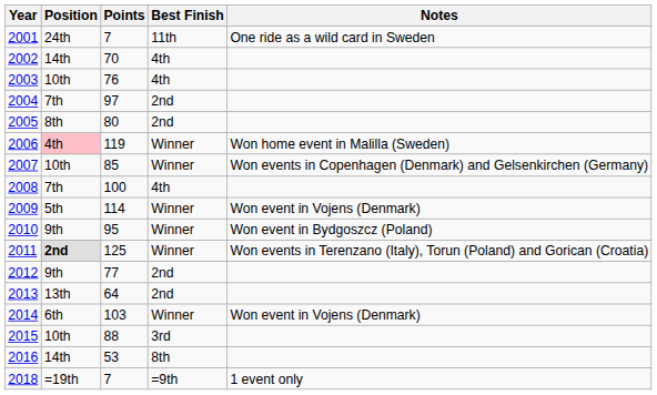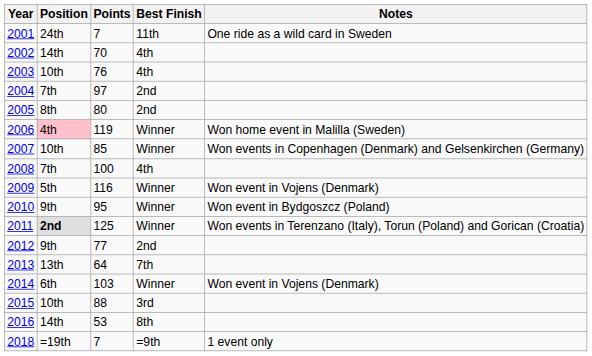 <table class="wikitable" style="font-size: 95%;">
 <tr>
 <th>Year</th>
 <th>Position</th>
 <th>Points</th>
 <th>Best Finish</th>
 <th>Notes</th>
 </tr>
 <tr>
 <td><a href='#'>2001</a></td>
 <td>24th</td>
 <td>7</td>
 <td>11th</td>
 <td>One ride as a wild card in Sweden</td>
 </tr>
 <tr>
 <td><a href='#'>2002</a></td>
 <td>14th</td>
 <td>70</td>
 <td>4th</td>
 <td></td>
 </tr>
 <tr>
 <td><a href='#'>2003</a></td>
 <td>10th</td>
 <td>76</td>
 <td>4th</td>
 <td></td>
 </tr>
 <tr>
 <td><a href='#'>2004</a></td>
 <td>7th</td>
 <td>97</td>
 <td>2nd</td>
 <td></td>
 </tr>
 <tr>
 <td><a href='#'>2005</a></td>
 <td>8th</td>
 <td>80</td>
 <td>2nd</td>
 <td></td>
 </tr>
 <tr>
 <td><a href='#'>2006</a></td>
 <td style="background: pink;">4th</td>
 <td>119</td>
 <td>Winner</td>
 <td>Won home event in Malilla (Sweden)</td>
 </tr>
 <tr>
 <td><a href='#'>2007</a></td>
 <td>10th</td>
 <td>85</td>
 <td>Winner</td>
 <td>Won events in Copenhagen (Denmark) and Gelsenkirchen (Germany)</td>
 </tr>
 <tr>
 <td><a href='#'>2008</a></td>
 <td>7th</td>
 <td>100</td>
 <td>4th</td>
 <td></td>
 </tr>
 <tr>
 <td><a href='#'>2009</a></td>
 <td>5th</td>
-<td>114</td>
+<td>116</td>
 <td>Winner</td>
 <td>Won event in Vojens (Denmark)</td>
 </tr>
 <tr>
 <td><a href='#'>2010</a></td>
 <td>9th</td>
 <td>95</td>
 <td>Winner</td>
 <td>Won event in Bydgoszcz (Poland)</td>
 </tr>
 <tr>
 <td><a href='#'>2011</a></td>
 <td style="background:#dfdfdf;"><strong>2nd</strong></td>
 <td>125</td>
 <td>Winner</td>
 <td>Won events in Terenzano (Italy), Torun (Poland) and Gorican (Croatia)</td>
 </tr>
 <tr>
 <td><a href='#'>2012</a></td>
 <td>9th</td>
 <td>77</td>
 <td>2nd</td>
 <td></td>
 </tr>
 <tr>
 <td><a href='#'>2013</a></td>
 <td>13th</td>
 <td>64</td>
-<td>2nd</td>
+<td>7th</td>
 <td></td>
 </tr>
 <tr>
 <td><a href='#'>2014</a></td>
 <td>6th</td>
 <td>103</td>
 <td>Winner</td>
 <td>Won event in Vojens (Denmark)</td>
 </tr>
 <tr>
 <td><a href='#'>2015</a></td>
 <td>10th</td>
 <td>88</td>
 <td>3rd</td>
 <td></td>
 </tr>
 <tr>
 <td><a href='#'>2016</a></td>
 <td>14th</td>
 <td>53</td>
 <td>8th</td>
 <td></td>
 </tr>
 <tr>
 <td><a href='#'>2018</a></td>
 <td>=19th</td>
 <td>7</td>
 <td>=9th</td>
 <td>1 event only</td>
 </tr>
 </table>
